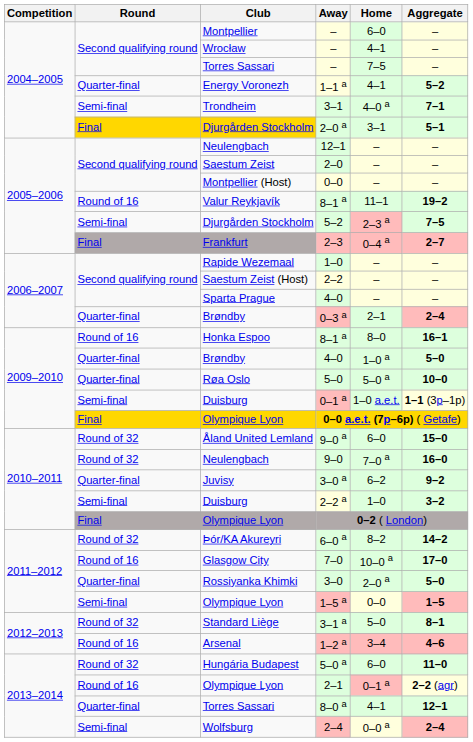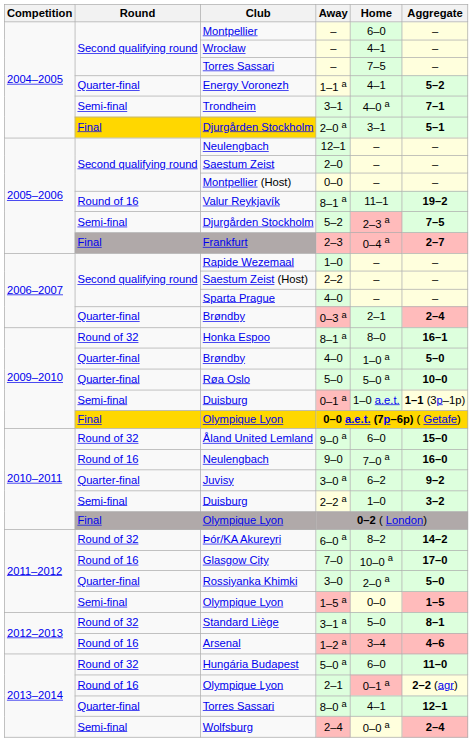 <table class="wikitable">
 <tr>
 <th>Competition</th>
 <th>Round</th>
 <th>Club</th>
 <th>Away</th>
 <th>Home</th>
 <th>Aggregate</th>
 </tr>
 <tr>
 <td rowspan="6"><a href='#'>2004–2005</a></td>
 <td rowspan="3"><a href='#'>Second qualifying round</a></td>
 <td> <a href='#'>Montpellier</a></td>
 <td bgcolor="#ffffdd" style="text-align:center;">–</td>
 <td bgcolor="#ddffdd" style="text-align:center;">6–0</td>
 <td bgcolor="#ffffdd" style="text-align:center;">–</td>
 </tr>
 <tr>
 <td> <a href='#'>Wrocław</a></td>
 <td bgcolor="#ffffdd" style="text-align:center;">–</td>
 <td bgcolor="#ddffdd" style="text-align:center;">4–1</td>
 <td bgcolor="#ffffdd" style="text-align:center;">–</td>
 </tr>
 <tr>
 <td> <a href='#'>Torres Sassari</a></td>
 <td bgcolor="#ffffdd" style="text-align:center;">–</td>
 <td bgcolor="#ddffdd" style="text-align:center;">7–5</td>
 <td bgcolor="#ffffdd" style="text-align:center;">–</td>
 </tr>
 <tr>
 <td><a href='#'>Quarter-final</a></td>
 <td> <a href='#'>Energy Voronezh</a></td>
 <td bgcolor="#ffffdd" style="text-align:center;">1–1 <sup>a</sup></td>
 <td bgcolor="#ddffdd" style="text-align:center;">4–1</td>
 <td bgcolor="#ddffdd" style="text-align:center;"><strong>5–2</strong></td>
 </tr>
 <tr>
 <td><a href='#'>Semi-final</a></td>
 <td> <a href='#'>Trondheim</a></td>
 <td bgcolor="#ddffdd" style="text-align:center;">3–1</td>
 <td bgcolor="#ddffdd" style="text-align:center;">4–0 <sup>a</sup></td>
 <td bgcolor="#ddffdd" style="text-align:center;"><strong>7–1</strong></td>
 </tr>
 <tr>
 <td bgcolor="gold"><a href='#'>Final</a></td>
 <td bgcolor="gold"> <a href='#'>Djurgården Stockholm</a></td>
 <td bgcolor="#ddffdd" style="text-align:center;">2–0 <sup>a</sup></td>
 <td bgcolor="#ddffdd" style="text-align:center;">3–1</td>
 <td bgcolor="#ddffdd" style="text-align:center;"><strong>5–1</strong></td>
 </tr>
 <tr>
 <td rowspan="6"><a href='#'>2005–2006</a></td>
 <td rowspan="3"><a href='#'>Second qualifying round</a></td>
 <td> <a href='#'>Neulengbach</a></td>
 <td bgcolor="#ddffdd" style="text-align:center;">12–1</td>
 <td bgcolor="#ffffdd" style="text-align:center;">–</td>
 <td bgcolor="#ffffdd" style="text-align:center;">–</td>
 </tr>
 <tr>
 <td> <a href='#'>Saestum Zeist</a></td>
 <td bgcolor="#ddffdd" style="text-align:center;">2–0</td>
 <td bgcolor="#ffffdd" style="text-align:center;">–</td>
 <td bgcolor="#ffffdd" style="text-align:center;">–</td>
 </tr>
 <tr>
 <td> <a href='#'>Montpellier</a> (Host)</td>
 <td bgcolor="#ffffdd" style="text-align:center;">0–0</td>
 <td bgcolor="#ffffdd" style="text-align:center;">–</td>
 <td bgcolor="#ffffdd" style="text-align:center;">–</td>
 </tr>
 <tr>
 <td><a href='#'>Round of 16</a></td>
 <td> <a href='#'>Valur Reykjavík</a></td>
 <td bgcolor="#ddffdd" style="text-align:center;">8–1 <sup>a</sup></td>
 <td bgcolor="#ddffdd" style="text-align:center;">11–1</td>
 <td bgcolor="#ddffdd" style="text-align:center;"><strong>19–2</strong></td>
 </tr>
 <tr>
 <td><a href='#'>Semi-final</a></td>
 <td> <a href='#'>Djurgården Stockholm</a></td>
 <td bgcolor="#ddffdd" style="text-align:center;">5–2</td>
 <td bgcolor="#ffbbbb" style="text-align:center;">2–3 <sup>a</sup></td>
 <td bgcolor="#ddffdd" style="text-align:center;"><strong>7–5</strong></td>
 </tr>
 <tr>
 <td bgcolor="#B0A9A9"><a href='#'>Final</a></td>
 <td bgcolor="#B0A9A9"> <a href='#'>Frankfurt</a></td>
 <td bgcolor="#ffbbbb" style="text-align:center;">2–3</td>
 <td bgcolor="#ffbbbb" style="text-align:center;">0–4 <sup>a</sup></td>
 <td bgcolor="#ffbbbb" style="text-align:center;"><strong>2–7</strong></td>
 </tr>
 <tr>
 <td rowspan="4"><a href='#'>2006–2007</a></td>
 <td rowspan="3"><a href='#'>Second qualifying round</a></td>
 <td> <a href='#'>Rapide Wezemaal</a></td>
 <td bgcolor="#ddffdd" style="text-align:center;">1–0</td>
 <td bgcolor="#ffffdd" style="text-align:center;">–</td>
 <td bgcolor="#ffffdd" style="text-align:center;">–</td>
 </tr>
 <tr>
 <td> <a href='#'>Saestum Zeist</a> (Host)</td>
 <td bgcolor="#ffffdd" style="text-align:center;">2–2</td>
 <td bgcolor="#ffffdd" style="text-align:center;">–</td>
 <td bgcolor="#ffffdd" style="text-align:center;">–</td>
 </tr>
 <tr>
 <td> <a href='#'>Sparta Prague</a></td>
 <td bgcolor="#ddffdd" style="text-align:center;">4–0</td>
 <td bgcolor="#ffffdd" style="text-align:center;">–</td>
 <td bgcolor="#ffffdd" style="text-align:center;">–</td>
 </tr>
 <tr>
 <td><a href='#'>Quarter-final</a></td>
 <td> <a href='#'>Brøndby</a></td>
 <td bgcolor="#ffbbbb" style="text-align:center;">0–3 <sup>a</sup></td>
 <td bgcolor="#ddffdd" style="text-align:center;">2–1</td>
 <td bgcolor="#ffbbbb" style="text-align:center;"><strong>2–4</strong></td>
 </tr>
 <tr>
 <td rowspan="5"><a href='#'>2009–2010</a></td>
-<td><a href='#'>Round of 16</a></td>
+<td><a href='#'>Round of 32</a></td>
 <td> <a href='#'>Honka Espoo</a></td>
 <td bgcolor="#ddffdd" style="text-align:center;">8–1 <sup>a</sup></td>
 <td bgcolor="#ddffdd" style="text-align:center;">8–0</td>
 <td bgcolor="#ddffdd" style="text-align:center;"><strong>16–1</strong></td>
 </tr>
 <tr>
 <td><a href='#'>Quarter-final</a></td>
 <td> <a href='#'>Brøndby</a></td>
 <td bgcolor="#ddffdd" style="text-align:center;">4–0</td>
 <td bgcolor="#ddffdd" style="text-align:center;">1–0 <sup>a</sup></td>
 <td bgcolor="#ddffdd" style="text-align:center;"><strong>5–0</strong></td>
 </tr>
 <tr>
 <td><a href='#'>Quarter-final</a></td>
 <td> <a href='#'>Røa Oslo</a></td>
 <td bgcolor="#ddffdd" style="text-align:center;">5–0</td>
 <td bgcolor="#ddffdd" style="text-align:center;">5–0 <sup>a</sup></td>
 <td bgcolor="#ddffdd" style="text-align:center;"><strong>10–0</strong></td>
 </tr>
 <tr>
 <td><a href='#'>Semi-final</a></td>
 <td> <a href='#'>Duisburg</a></td>
 <td bgcolor="#ffbbbb" style="text-align:center;">0–1 <sup>a</sup></td>
 <td bgcolor="#ddffdd" style="text-align:center;">1–0 <a href='#'>a.e.t.</a></td>
 <td bgcolor="#ffffdd" style="text-align:center;"><strong>1–1</strong> (3<a href='#'>p</a>–1p)</td>
 </tr>
 <tr>
 <td bgcolor="gold"><a href='#'>Final</a></td>
 <td bgcolor="gold"> <a href='#'>Olympique Lyon</a></td>
 <td bgcolor="gold" colspan="3" style="text-align:center;"><strong>0–0 <a href='#'>a.e.t.</a> (7<a href='#'>p</a>–6p)</strong> ( <a href='#'>Getafe</a>)</td>
 </tr>
 <tr>
 <td rowspan="5"><a href='#'>2010–2011</a></td>
 <td><a href='#'>Round of 32</a></td>
 <td> <a href='#'>Åland United Lemland</a></td>
 <td bgcolor="#ddffdd" style="text-align:center;">9–0 <sup>a</sup></td>
 <td bgcolor="#ddffdd" style="text-align:center;">6–0</td>
 <td bgcolor="#ddffdd" style="text-align:center;"><strong>15–0</strong></td>
 </tr>
 <tr>
-<td><a href='#'>Round of 32</a></td>
+<td><a href='#'>Round of 16</a></td>
 <td> <a href='#'>Neulengbach</a></td>
 <td bgcolor="#ddffdd" style="text-align:center;">9–0</td>
 <td bgcolor="#ddffdd" style="text-align:center;">7–0 <sup>a</sup></td>
 <td bgcolor="#ddffdd" style="text-align:center;"><strong>16–0</strong></td>
 </tr>
 <tr>
 <td><a href='#'>Quarter-final</a></td>
 <td> <a href='#'>Juvisy</a></td>
 <td bgcolor="#ddffdd" style="text-align:center;">3–0 <sup>a</sup></td>
 <td bgcolor="#ddffdd" style="text-align:center;">6–2</td>
 <td bgcolor="#ddffdd" style="text-align:center;"><strong>9–2</strong></td>
 </tr>
 <tr>
 <td><a href='#'>Semi-final</a></td>
 <td> <a href='#'>Duisburg</a></td>
 <td bgcolor="#ffffdd" style="text-align:center;">2–2 <sup>a</sup></td>
 <td bgcolor="#ddffdd" style="text-align:center;">1–0</td>
 <td bgcolor="#ddffdd" style="text-align:center;"><strong>3–2</strong></td>
 </tr>
 <tr>
 <td bgcolor="#B0A9A9"><a href='#'>Final</a></td>
 <td bgcolor="#B0A9A9"> <a href='#'>Olympique Lyon</a></td>
 <td bgcolor="#B0A9A9" colspan="3" style="text-align:center;"><strong>0–2</strong> ( <a href='#'>London</a>)</td>
 </tr>
 <tr>
 <td rowspan="4"><a href='#'>2011–2012</a></td>
 <td><a href='#'>Round of 32</a></td>
 <td> <a href='#'>Þór/KA Akureyri</a></td>
 <td bgcolor="#ddffdd" style="text-align:center;">6–0 <sup>a</sup></td>
 <td bgcolor="#ddffdd" style="text-align:center;">8–2</td>
 <td bgcolor="#ddffdd" style="text-align:center;"><strong>14–2</strong></td>
 </tr>
 <tr>
 <td><a href='#'>Round of 16</a></td>
 <td> <a href='#'>Glasgow City</a></td>
 <td bgcolor="#ddffdd" style="text-align:center;">7–0</td>
 <td bgcolor="#ddffdd" style="text-align:center;">10–0 <sup>a</sup></td>
 <td bgcolor="#ddffdd" style="text-align:center;"><strong>17–0</strong></td>
 </tr>
 <tr>
 <td><a href='#'>Quarter-final</a></td>
 <td> <a href='#'>Rossiyanka Khimki</a></td>
 <td bgcolor="#ddffdd" style="text-align:center;">3–0</td>
 <td bgcolor="#ddffdd" style="text-align:center;">2–0 <sup>a</sup></td>
 <td bgcolor="#ddffdd" style="text-align:center;"><strong>5–0</strong></td>
 </tr>
 <tr>
 <td><a href='#'>Semi-final</a></td>
 <td> <a href='#'>Olympique Lyon</a></td>
 <td bgcolor="#ffbbbb" style="text-align:center;">1–5 <sup>a</sup></td>
 <td bgcolor="#ffffdd" style="text-align:center;">0–0</td>
 <td bgcolor="#ffbbbb" style="text-align:center;"><strong>1–5</strong></td>
 </tr>
 <tr>
 <td rowspan="2"><a href='#'>2012–2013</a></td>
 <td><a href='#'>Round of 32</a></td>
 <td> <a href='#'>Standard Liège</a></td>
 <td bgcolor="#ddffdd" style="text-align:center;">3–1 <sup>a</sup></td>
 <td bgcolor="#ddffdd" style="text-align:center;">5–0</td>
 <td bgcolor="#ddffdd" style="text-align:center;"><strong>8–1</strong></td>
 </tr>
 <tr>
 <td><a href='#'>Round of 16</a></td>
 <td> <a href='#'>Arsenal</a></td>
 <td bgcolor="#ffbbbb" style="text-align:center;">1–2 <sup>a</sup></td>
 <td bgcolor="#ffbbbb" style="text-align:center;">3–4</td>
 <td bgcolor="#ffbbbb" style="text-align:center;"><strong>4–6</strong></td>
 </tr>
 <tr>
 <td rowspan="4"><a href='#'>2013–2014</a></td>
 <td><a href='#'>Round of 32</a></td>
 <td> <a href='#'>Hungária Budapest</a></td>
 <td bgcolor="#ddffdd" style="text-align:center;">5–0 <sup>a</sup></td>
 <td bgcolor="#ddffdd" style="text-align:center;">6–0</td>
 <td bgcolor="#ddffdd" style="text-align:center;"><strong>11–0</strong></td>
 </tr>
 <tr>
 <td><a href='#'>Round of 16</a></td>
 <td> <a href='#'>Olympique Lyon</a></td>
 <td bgcolor="#ddffdd" style="text-align:center;">2–1</td>
 <td bgcolor="#ffbbbb" style="text-align:center;">0–1 <sup>a</sup></td>
 <td bgcolor="#ffffdd" style="text-align:center;"><strong>2–2</strong> (<a href='#'>agr</a>)</td>
 </tr>
 <tr>
 <td><a href='#'>Quarter-final</a></td>
 <td> <a href='#'>Torres Sassari</a></td>
 <td bgcolor="#ddffdd" style="text-align:center;">8–0 <sup>a</sup></td>
 <td bgcolor="#ddffdd" style="text-align:center;">4–1</td>
 <td bgcolor="#ddffdd" style="text-align:center;"><strong>12–1</strong></td>
 </tr>
 <tr>
 <td><a href='#'>Semi-final</a></td>
 <td> <a href='#'>Wolfsburg</a></td>
 <td bgcolor="#ffbbbb" style="text-align:center;">2–4</td>
 <td bgcolor="#ffffdd" style="text-align:center;">0–0 <sup>a</sup></td>
 <td bgcolor="#ffbbbb" style="text-align:center;"><strong>2–4</strong></td>
 </tr>
 </table>
